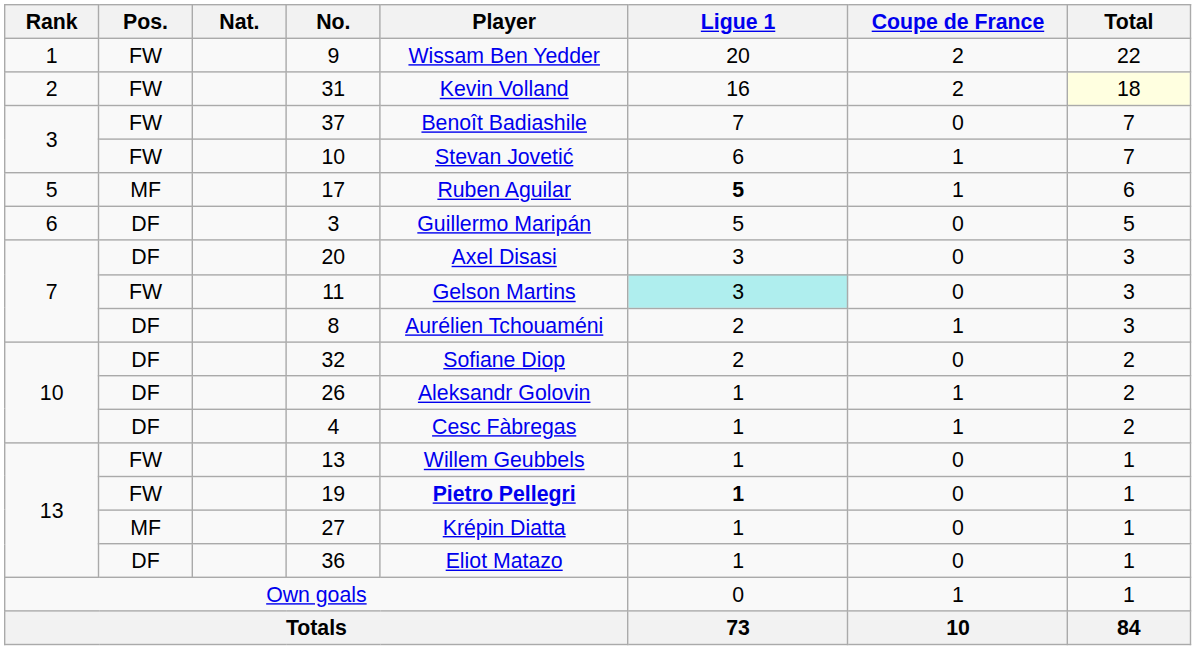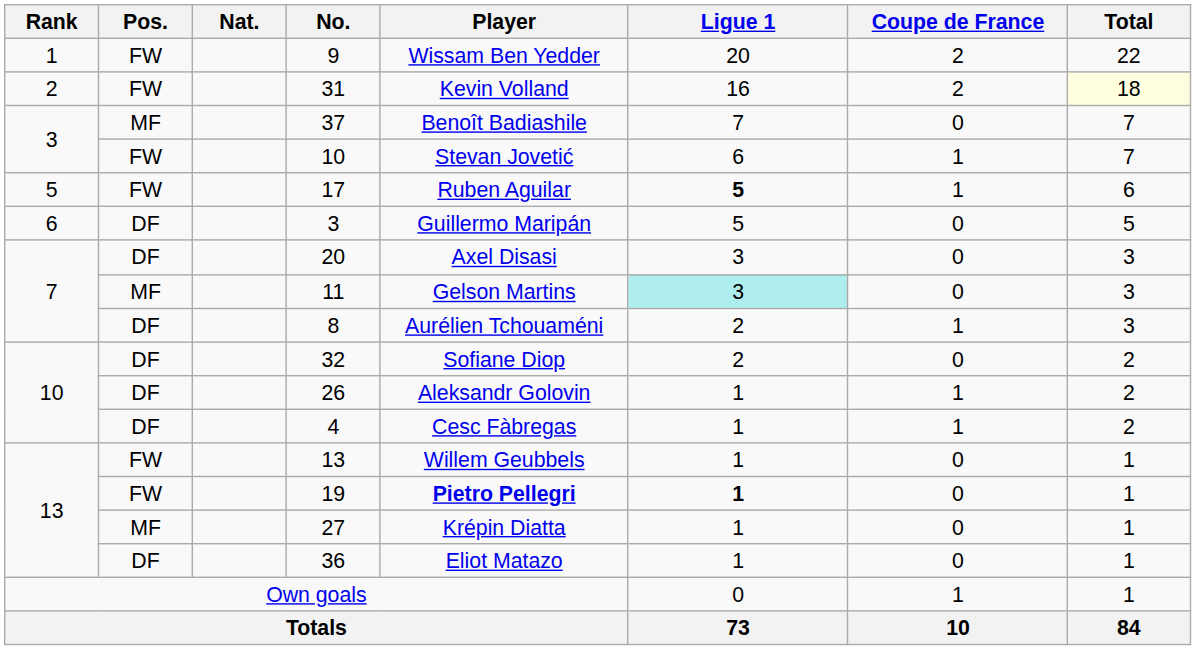 <table class="wikitable" style="font-size: 95%; text-align: center;">
 <tr>
 <th width=60>Rank</th>
 <th width=60>Pos.</th>
 <th width=60>Nat.</th>
 <th width=60>No.</th>
 <th width=170>Player</th>
 <th width=150><a href='#'>Ligue 1</a></th>
 <th width=150><a href='#'>Coupe de France</a></th>
 <th width=80><strong>Total</strong></th>
 </tr>
 <tr>
 <td>1</td>
 <td>FW</td>
 <td></td>
 <td>9</td>
 <td><a href='#'>Wissam Ben Yedder</a></td>
 <td>20</td>
 <td>2</td>
 <td>22</td>
 </tr>
 <tr>
 <td>2</td>
 <td>FW</td>
 <td></td>
 <td>31</td>
 <td><a href='#'>Kevin Volland</a></td>
 <td>16</td>
 <td>2</td>
 <td style="background: lightyellow;">18</td>
 </tr>
 <tr>
 <td rowspan="2">3</td>
-<td>FW</td>
+<td>MF</td>
 <td></td>
 <td>37</td>
 <td><a href='#'>Benoît Badiashile</a></td>
 <td>7</td>
 <td>0</td>
 <td>7</td>
 </tr>
 <tr>
 <td>FW</td>
 <td></td>
 <td>10</td>
 <td><a href='#'>Stevan Jovetić</a></td>
 <td>6</td>
 <td>1</td>
 <td>7</td>
 </tr>
 <tr>
 <td>5</td>
-<td>MF</td>
+<td>FW</td>
 <td></td>
 <td>17</td>
 <td><a href='#'>Ruben Aguilar</a></td>
 <td><strong>5</strong></td>
 <td>1</td>
 <td>6</td>
 </tr>
 <tr>
 <td>6</td>
 <td>DF</td>
 <td></td>
 <td>3</td>
 <td><a href='#'>Guillermo Maripán</a></td>
 <td>5</td>
 <td>0</td>
 <td>5</td>
 </tr>
 <tr>
 <td rowspan="3">7</td>
 <td>DF</td>
 <td></td>
 <td>20</td>
 <td><a href='#'>Axel Disasi</a></td>
 <td>3</td>
 <td>0</td>
 <td>3</td>
 </tr>
 <tr>
-<td>FW</td>
+<td>MF</td>
 <td></td>
 <td>11</td>
 <td><a href='#'>Gelson Martins</a></td>
 <td style="background: paleturquoise;">3</td>
 <td>0</td>
 <td>3</td>
 </tr>
 <tr>
 <td>DF</td>
 <td></td>
 <td>8</td>
 <td><a href='#'>Aurélien Tchouaméni</a></td>
 <td>2</td>
 <td>1</td>
 <td>3</td>
 </tr>
 <tr>
 <td rowspan="3">10</td>
 <td>DF</td>
 <td></td>
 <td>32</td>
 <td><a href='#'>Sofiane Diop</a></td>
 <td>2</td>
 <td>0</td>
 <td>2</td>
 </tr>
 <tr>
 <td>DF</td>
 <td></td>
 <td>26</td>
 <td><a href='#'>Aleksandr Golovin</a></td>
 <td>1</td>
 <td>1</td>
 <td>2</td>
 </tr>
 <tr>
 <td>DF</td>
 <td></td>
 <td>4</td>
 <td><a href='#'>Cesc Fàbregas</a></td>
 <td>1</td>
 <td>1</td>
 <td>2</td>
 </tr>
 <tr>
 <td rowspan="4">13</td>
 <td>FW</td>
 <td></td>
 <td>13</td>
 <td><a href='#'>Willem Geubbels</a></td>
 <td>1</td>
 <td>0</td>
 <td>1</td>
 </tr>
 <tr>
 <td>FW</td>
 <td></td>
 <td>19</td>
 <td><strong><a href='#'>Pietro Pellegri</a></strong></td>
 <td><strong>1</strong></td>
 <td>0</td>
 <td>1</td>
 </tr>
 <tr>
 <td>MF</td>
 <td></td>
 <td>27</td>
 <td><a href='#'>Krépin Diatta</a></td>
 <td>1</td>
 <td>0</td>
 <td>1</td>
 </tr>
 <tr>
 <td>DF</td>
 <td></td>
 <td>36</td>
 <td><a href='#'>Eliot Matazo</a></td>
 <td>1</td>
 <td>0</td>
 <td>1</td>
 </tr>
 <tr>
 <td colspan="5"><a href='#'>Own goals</a></td>
 <td>0</td>
 <td>1</td>
 <td>1</td>
 </tr>
 <tr>
 <th colspan="5">Totals</th>
 <th>73</th>
 <th>10</th>
 <th>84</th>
 </tr>
 </table>
